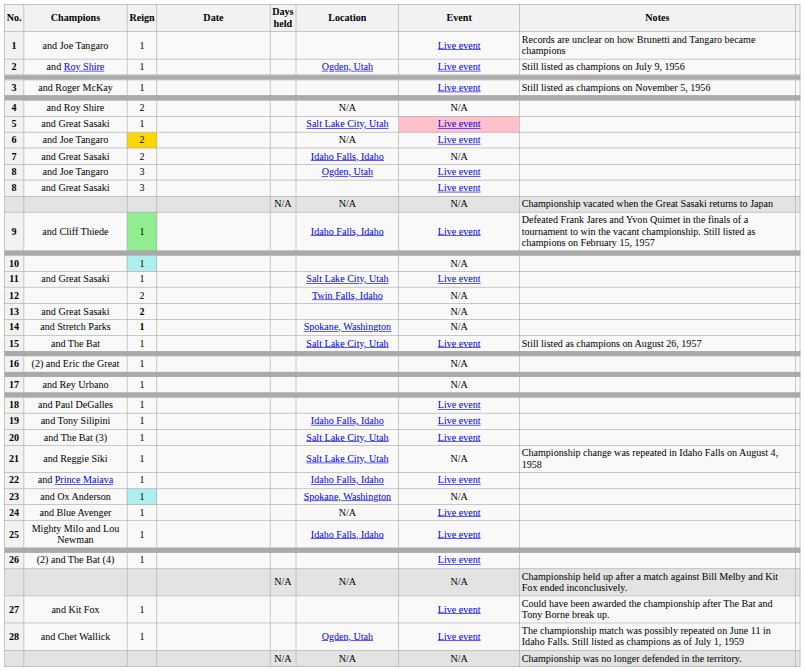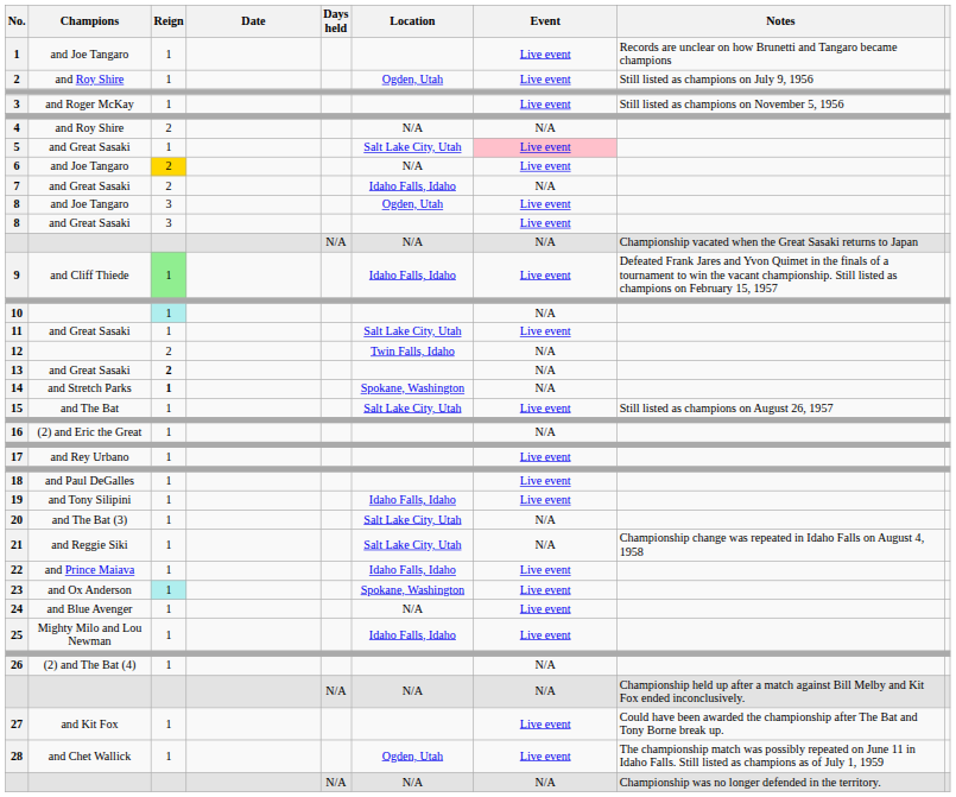 <table class="wikitable sortable" style="text-align: center" width=100%>
 <tr>
 <th width=0 data-sort-type="number" scope="col">No.</th>
 <th width=14% scope="col">Champions</th>
 <th width=0 scope="col">Reign</th>
 <th width=16% scope="col">Date</th>
 <th width=0 data-sort-type="number" scope="col">Days held</th>
 <th width=14% scope="col">Location</th>
 <th width=17% scope="col">Event</th>
 <th width=51% class="unsortable" scope="col">Notes</th>
 <th width=0 class="unsortable" scope="col"></th>
 </tr>
 <tr>
 <th scope=row>1</th>
 <td> and Joe Tangaro</td>
 <td>1</td>
 <td> </td>
 <td></td>
 <td></td>
 <td><a href='#'>Live event</a></td>
 <td align=left>Records are unclear on how Brunetti and Tangaro became champions</td>
 <td></td>
 </tr>
 <tr>
 <th scope=row>2</th>
 <td> and <a href='#'>Roy Shire</a></td>
 <td>1</td>
 <td></td>
 <td></td>
 <td><a href='#'>Ogden, Utah</a></td>
 <td><a href='#'>Live event</a></td>
 <td align=left>Still listed as champions on July 9, 1956</td>
 <td></td>
 </tr>
 <tr>
 <td colspan=9 style="background: #aaaaaa;"></td>
 </tr>
 <tr>
 <th scope=row>3</th>
 <td> and Roger McKay</td>
 <td>1</td>
 <td> </td>
 <td></td>
 <td></td>
 <td><a href='#'>Live event</a></td>
 <td align=left>Still listed as champions on November 5, 1956</td>
 <td></td>
 </tr>
 <tr>
 <td colspan=9 style="background: #aaaaaa;"></td>
 </tr>
 <tr>
 <th scope=row>4</th>
 <td> and Roy Shire</td>
 <td>2</td>
 <td> </td>
 <td></td>
 <td>N/A</td>
 <td>N/A</td>
 <td align=left> </td>
 <td></td>
 </tr>
 <tr>
 <th scope=row>5</th>
 <td> and Great Sasaki</td>
 <td>1</td>
 <td></td>
 <td></td>
 <td><a href='#'>Salt Lake City, Utah</a></td>
 <td style="background: pink;"><a href='#'>Live event</a></td>
 <td align=left> </td>
 <td></td>
 </tr>
 <tr>
 <th scope=row>6</th>
 <td> and Joe Tangaro</td>
 <td style="background: gold;">2</td>
 <td></td>
 <td></td>
 <td>N/A</td>
 <td><a href='#'>Live event</a></td>
 <td align=left> </td>
 <td></td>
 </tr>
 <tr>
 <th scope=row>7</th>
 <td> and Great Sasaki</td>
 <td>2</td>
 <td></td>
 <td></td>
 <td><a href='#'>Idaho Falls, Idaho</a></td>
 <td>N/A</td>
 <td align=left> </td>
 <td></td>
 </tr>
 <tr>
 <th scope=row>8</th>
 <td> and Joe Tangaro</td>
 <td>3</td>
 <td></td>
 <td></td>
 <td><a href='#'>Ogden, Utah</a></td>
 <td><a href='#'>Live event</a></td>
 <td align=left> </td>
 <td></td>
 </tr>
 <tr>
 <th scope=row>8</th>
 <td> and Great Sasaki</td>
 <td>3</td>
 <td> </td>
 <td></td>
 <td></td>
 <td><a href='#'>Live event</a></td>
 <td align=left> </td>
 <td></td>
 </tr>
 <tr style="background-color:#e3e3e3">
 <td scope="row"></td>
 <td></td>
 <td></td>
 <td> </td>
 <td>N/A</td>
 <td>N/A</td>
 <td>N/A</td>
 <td align=left>Championship vacated when the Great Sasaki returns to Japan</td>
 <td></td>
 </tr>
 <tr>
 <th scope=row>9</th>
 <td> and Cliff Thiede</td>
 <td style="background: lightgreen;">1</td>
 <td></td>
 <td></td>
 <td><a href='#'>Idaho Falls, Idaho</a></td>
 <td><a href='#'>Live event</a></td>
 <td align=left>Defeated Frank Jares and Yvon Quimet in the finals of a tournament to win the vacant championship. Still listed as champions on February 15, 1957</td>
 <td></td>
 </tr>
 <tr>
 <td colspan=9 style="background: #aaaaaa;"></td>
 </tr>
 <tr>
 <th scope=row>10</th>
 <td></td>
 <td style="background: paleturquoise;">1</td>
 <td> </td>
 <td></td>
 <td></td>
 <td>N/A</td>
 <td align=left> </td>
 <td></td>
 </tr>
 <tr>
 <th scope=row>11</th>
 <td> and Great Sasaki</td>
 <td>1</td>
 <td></td>
 <td></td>
 <td><a href='#'>Salt Lake City, Utah</a></td>
 <td><a href='#'>Live event</a></td>
 <td align=left> </td>
 <td></td>
 </tr>
 <tr>
 <th scope=row>12</th>
 <td></td>
 <td>2</td>
 <td></td>
 <td></td>
 <td><a href='#'>Twin Falls, Idaho</a></td>
 <td>N/A</td>
 <td align=left> </td>
 <td></td>
 </tr>
 <tr>
 <th scope=row>13</th>
 <td> and Great Sasaki</td>
 <td><strong>2</strong></td>
 <td> </td>
 <td></td>
 <td></td>
 <td>N/A</td>
 <td align=left> </td>
 <td></td>
 </tr>
 <tr>
 <th scope=row>14</th>
 <td> and Stretch Parks</td>
 <td><strong>1</strong></td>
 <td></td>
 <td></td>
 <td><a href='#'>Spokane, Washington</a></td>
 <td>N/A</td>
 <td align=left> </td>
 <td></td>
 </tr>
 <tr>
 <th scope=row>15</th>
 <td> and The Bat</td>
 <td>1</td>
 <td></td>
 <td></td>
 <td><a href='#'>Salt Lake City, Utah</a></td>
 <td><a href='#'>Live event</a></td>
 <td align=left>Still listed as champions on August 26, 1957</td>
 <td></td>
 </tr>
 <tr>
 <td colspan=9 style="background: #aaaaaa;"></td>
 </tr>
 <tr>
 <th scope=row>16</th>
 <td> (2) and Eric the Great</td>
 <td>1</td>
 <td> </td>
 <td></td>
 <td></td>
 <td>N/A</td>
 <td align=left> </td>
 <td></td>
 </tr>
 <tr>
 <td colspan=9 style="background: #aaaaaa;"></td>
 </tr>
 <tr>
 <th scope=row>17</th>
 <td> and Rey Urbano</td>
 <td>1</td>
 <td> </td>
 <td></td>
 <td></td>
-<td>N/A</td>
+<td><a href='#'>Live event</a></td>
 <td align=left> </td>
 <td></td>
 </tr>
 <tr>
 <td colspan=9 style="background: #aaaaaa;"></td>
 </tr>
 <tr>
 <th scope=row>18</th>
 <td> and Paul DeGalles</td>
 <td>1</td>
 <td> </td>
 <td></td>
 <td></td>
 <td><a href='#'>Live event</a></td>
 <td align=left> </td>
 <td></td>
 </tr>
 <tr>
 <th scope=row>19</th>
 <td> and Tony Silipini</td>
 <td>1</td>
 <td></td>
 <td></td>
 <td><a href='#'>Idaho Falls, Idaho</a></td>
 <td><a href='#'>Live event</a></td>
 <td align=left> </td>
 <td></td>
 </tr>
 <tr>
 <th scope=row>20</th>
 <td> and The Bat (3)</td>
 <td>1</td>
 <td></td>
 <td></td>
 <td><a href='#'>Salt Lake City, Utah</a></td>
-<td><a href='#'>Live event</a></td>
+<td>N/A</td>
 <td align=left> </td>
 <td></td>
 </tr>
 <tr>
 <th scope=row>21</th>
 <td> and Reggie Siki</td>
 <td>1</td>
 <td></td>
 <td></td>
 <td><a href='#'>Salt Lake City, Utah</a></td>
 <td>N/A</td>
 <td align=left>Championship change was repeated in Idaho Falls on August 4, 1958</td>
 <td></td>
 </tr>
 <tr>
 <th scope=row>22</th>
 <td> and <a href='#'>Prince Maiava</a></td>
 <td>1</td>
 <td></td>
 <td></td>
 <td><a href='#'>Idaho Falls, Idaho</a></td>
 <td><a href='#'>Live event</a></td>
 <td align=left> </td>
 <td></td>
 </tr>
 <tr>
 <th scope=row>23</th>
 <td> and Ox Anderson</td>
 <td style="background: paleturquoise;">1</td>
 <td></td>
 <td></td>
 <td><a href='#'>Spokane, Washington</a></td>
-<td>N/A</td>
+<td><a href='#'>Live event</a></td>
 <td align=left> </td>
 <td></td>
 </tr>
 <tr>
 <th scope=row>24</th>
 <td> and Blue Avenger</td>
 <td>1</td>
 <td></td>
 <td></td>
 <td>N/A</td>
 <td><a href='#'>Live event</a></td>
 <td align=left> </td>
 <td></td>
 </tr>
 <tr>
 <th scope=row>25</th>
 <td>Mighty Milo and Lou Newman</td>
 <td>1</td>
 <td></td>
 <td></td>
 <td><a href='#'>Idaho Falls, Idaho</a></td>
 <td><a href='#'>Live event</a></td>
 <td align=left> </td>
 <td></td>
 </tr>
 <tr>
 <td colspan=9 style="background: #aaaaaa;"></td>
 </tr>
 <tr>
 <th scope=row>26</th>
 <td> (2) and The Bat (4)</td>
 <td>1</td>
 <td> </td>
 <td></td>
 <td></td>
-<td><a href='#'>Live event</a></td>
+<td>N/A</td>
 <td align=left> </td>
 <td></td>
 </tr>
 <tr style="background-color:#e3e3e3">
 <td scope="row"></td>
 <td></td>
 <td></td>
 <td></td>
 <td>N/A</td>
 <td>N/A</td>
 <td>N/A</td>
 <td align=left>Championship held up after a match against Bill Melby and Kit Fox ended inconclusively.</td>
 <td></td>
 </tr>
 <tr>
 <th scope=row>27</th>
 <td> and Kit Fox</td>
 <td>1</td>
 <td> </td>
 <td></td>
 <td></td>
 <td><a href='#'>Live event</a></td>
 <td align=left>Could have been awarded the championship after The Bat and Tony Borne break up.</td>
 <td></td>
 </tr>
 <tr>
 <th scope=row>28</th>
 <td> and Chet Wallick</td>
 <td>1</td>
 <td></td>
 <td></td>
 <td><a href='#'>Ogden, Utah</a></td>
 <td><a href='#'>Live event</a></td>
 <td align=left>The championship match was possibly repeated on June 11 in Idaho Falls. Still listed as champions as of July 1, 1959</td>
 <td></td>
 </tr>
 <tr style="background-color:#e3e3e3">
 <td scope="row"></td>
 <td></td>
 <td></td>
 <td></td>
 <td>N/A</td>
 <td>N/A</td>
 <td>N/A</td>
 <td align=left>Championship was no longer defended in the territory.</td>
 <td></td>
 </tr>
 </table>
